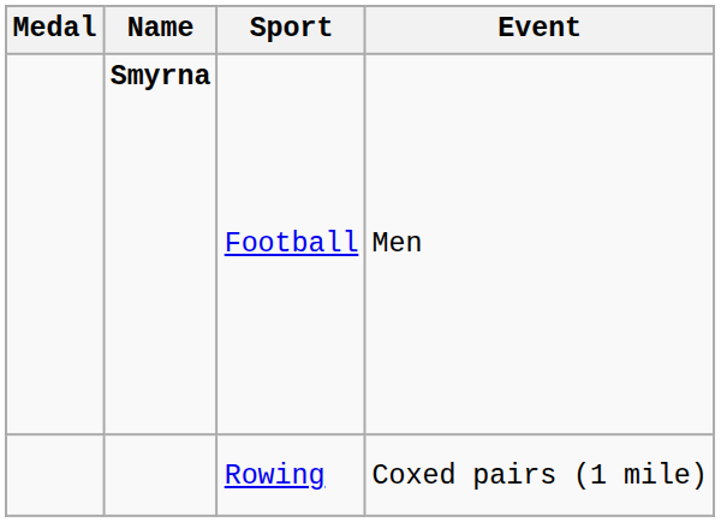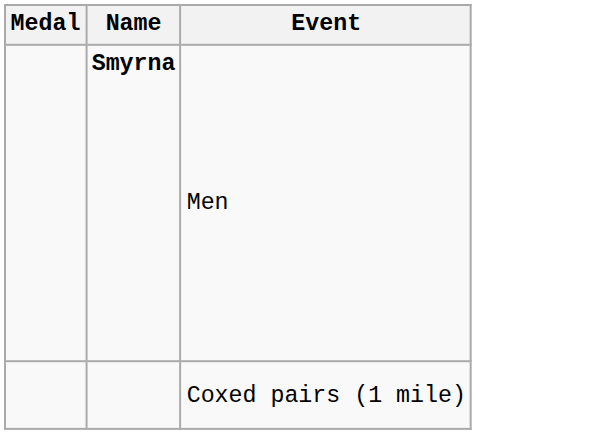 <table class="wikitable sortable" style="font-size:90%">
 <tr>
 <th>Medal</th>
 <th>Name</th>
-<th>Sport</th>
 <th>Event</th>
 </tr>
 <tr>
 <td></td>
 <td><strong>Smyrna</strong><br><br><br><br><br><br><br><br><br><br><br></td>
-<td><a href='#'>Football</a></td>
 <td>Men</td>
 </tr>
 <tr>
 <td></td>
 <td><br><br></td>
-<td><a href='#'>Rowing</a></td>
 <td>Coxed pairs (1 mile)</td>
 </tr>
 </table>
